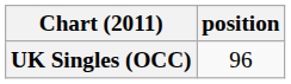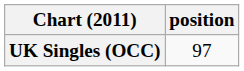 <table class="wikitable plainrowheaders" style="text-align:center">
 <tr>
 <th scope="col">Chart (2011)</th>
 <th scope="col">position</th>
 </tr>
 <tr>
 <th scope="row">UK Singles (OCC)</th>
-<td>96</td>
+<td>97</td>
 </tr>
 </table>
